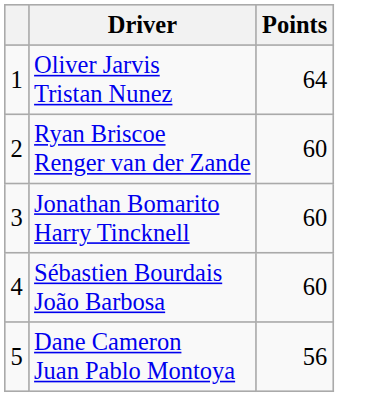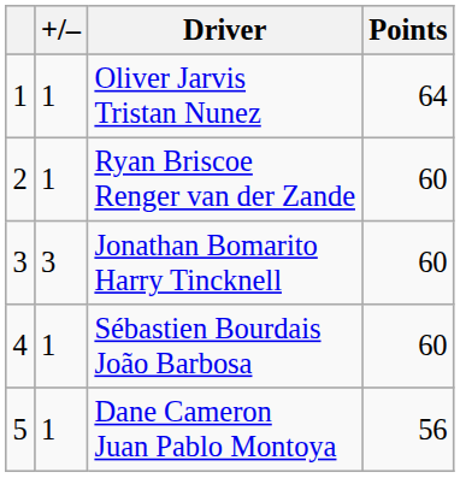 <table class="wikitable" style="font-size: 95%;">
 <tr>
 <th scope="col"></th>
+<th scope="col">+/–</th>
 <th scope="col">Driver</th>
 <th scope="col">Points</th>
 </tr>
 <tr>
 <td align=center>1</td>
+<td align="left"> 1</td>
 <td> <a href='#'>Oliver Jarvis</a><br> <a href='#'>Tristan Nunez</a></td>
 <td align=right>64</td>
 </tr>
 <tr>
 <td align=center>2</td>
+<td align="left"> 1</td>
 <td> <a href='#'>Ryan Briscoe</a><br> <a href='#'>Renger van der Zande</a></td>
 <td align=right>60</td>
 </tr>
 <tr>
 <td align=center>3</td>
+<td align="left"> 3</td>
 <td> <a href='#'>Jonathan Bomarito</a><br> <a href='#'>Harry Tincknell</a></td>
 <td align=right>60</td>
 </tr>
 <tr>
 <td align=center>4</td>
+<td align="left"> 1</td>
 <td> <a href='#'>Sébastien Bourdais</a><br> <a href='#'>João Barbosa</a></td>
 <td align=right>60</td>
 </tr>
 <tr>
 <td align=center>5</td>
+<td align="left"> 1</td>
 <td> <a href='#'>Dane Cameron</a><br> <a href='#'>Juan Pablo Montoya</a></td>
 <td align=right>56</td>
 </tr>
 </table>
